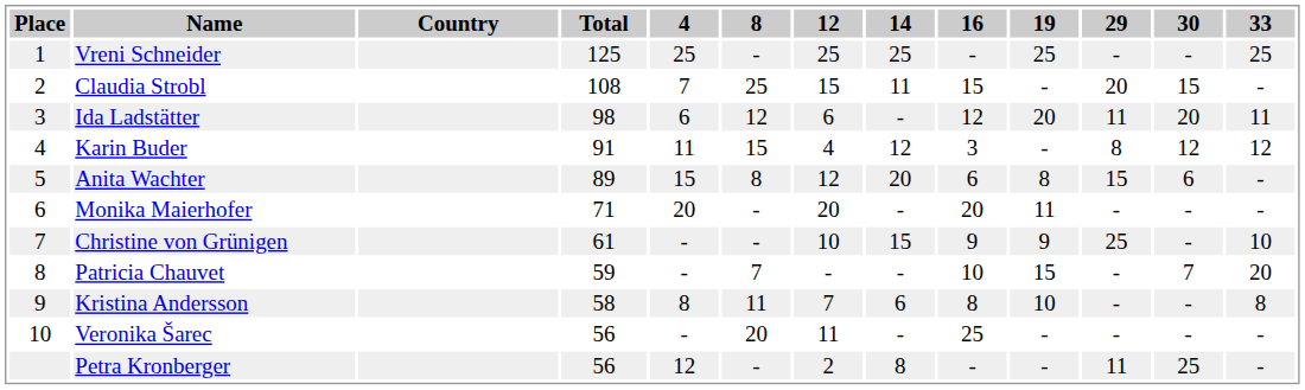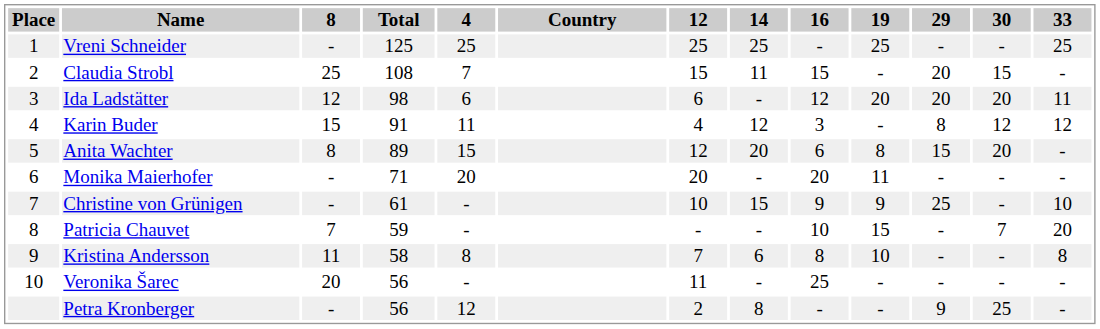 <table border="0" style="border: 1px solid #999; background-color:#FFFFFF; text-align:center; font-size:86%; line-height:15px;">
 <tr align="center" bgcolor="#CCCCCC">
 <th width=35>Place</th>
 <th width=170>Name</th>
-<th width=120>Country</th>
+<th width=40>8</th>
 <th width=50>Total</th>
 <th width=40>4</th>
-<th width=40>8</th>
+<th width=120>Country</th>
 <th width=40>12</th>
 <th width=40>14</th>
 <th width=40>16</th>
 <th width=40>19</th>
 <th width=40>29</th>
 <th width=40>30</th>
 <th width=40>33</th>
 </tr>
 <tr bgcolor="#EFEFEF">
 <td>1</td>
 <td align="left"><a href='#'>Vreni Schneider</a></td>
-<td align="left"></td>
+<td>-</td>
 <td>125</td>
 <td>25</td>
-<td>-</td>
+<td align="left"></td>
 <td>25</td>
 <td>25</td>
 <td>-</td>
 <td>25</td>
 <td>-</td>
 <td>-</td>
 <td>25</td>
 </tr>
 <tr>
 <td>2</td>
 <td align="left"><a href='#'>Claudia Strobl</a></td>
-<td align="left"></td>
+<td>25</td>
 <td>108</td>
 <td>7</td>
-<td>25</td>
+<td align="left"></td>
 <td>15</td>
 <td>11</td>
 <td>15</td>
 <td>-</td>
 <td>20</td>
 <td>15</td>
 <td>-</td>
 </tr>
 <tr bgcolor="#EFEFEF">
 <td>3</td>
 <td align="left"><a href='#'>Ida Ladstätter</a></td>
-<td align="left"></td>
+<td>12</td>
 <td>98</td>
 <td>6</td>
-<td>12</td>
+<td align="left"></td>
 <td>6</td>
 <td>-</td>
 <td>12</td>
 <td>20</td>
-<td>11</td>
+<td>20</td>
 <td>20</td>
 <td>11</td>
 </tr>
 <tr>
 <td>4</td>
 <td align="left"><a href='#'>Karin Buder</a></td>
-<td align="left"></td>
+<td>15</td>
 <td>91</td>
 <td>11</td>
-<td>15</td>
+<td align="left"></td>
 <td>4</td>
 <td>12</td>
 <td>3</td>
 <td>-</td>
 <td>8</td>
 <td>12</td>
 <td>12</td>
 </tr>
 <tr bgcolor="#EFEFEF">
 <td>5</td>
 <td align="left"><a href='#'>Anita Wachter</a></td>
-<td align="left"></td>
+<td>8</td>
 <td>89</td>
 <td>15</td>
-<td>8</td>
+<td align="left"></td>
 <td>12</td>
 <td>20</td>
 <td>6</td>
 <td>8</td>
 <td>15</td>
-<td>6</td>
+<td>20</td>
 <td>-</td>
 </tr>
 <tr>
 <td>6</td>
 <td align="left"><a href='#'>Monika Maierhofer</a></td>
-<td align="left"></td>
+<td>-</td>
 <td>71</td>
 <td>20</td>
-<td>-</td>
+<td align="left"></td>
 <td>20</td>
 <td>-</td>
 <td>20</td>
 <td>11</td>
 <td>-</td>
 <td>-</td>
 <td>-</td>
 </tr>
 <tr bgcolor="#EFEFEF">
 <td>7</td>
 <td align="left"><a href='#'>Christine von Grünigen</a></td>
-<td align="left"></td>
+<td>-</td>
 <td>61</td>
 <td>-</td>
-<td>-</td>
+<td align="left"></td>
 <td>10</td>
 <td>15</td>
 <td>9</td>
 <td>9</td>
 <td>25</td>
 <td>-</td>
 <td>10</td>
 </tr>
 <tr>
 <td>8</td>
 <td align="left"><a href='#'>Patricia Chauvet</a></td>
-<td align="left"></td>
+<td>7</td>
 <td>59</td>
 <td>-</td>
-<td>7</td>
+<td align="left"></td>
 <td>-</td>
 <td>-</td>
 <td>10</td>
 <td>15</td>
 <td>-</td>
 <td>7</td>
 <td>20</td>
 </tr>
 <tr bgcolor="#EFEFEF">
 <td>9</td>
 <td align="left"><a href='#'>Kristina Andersson</a></td>
-<td align="left"></td>
+<td>11</td>
 <td>58</td>
 <td>8</td>
-<td>11</td>
+<td align="left"></td>
 <td>7</td>
 <td>6</td>
 <td>8</td>
 <td>10</td>
 <td>-</td>
 <td>-</td>
 <td>8</td>
 </tr>
 <tr>
 <td>10</td>
 <td align="left"><a href='#'>Veronika Šarec</a></td>
-<td align="left"></td>
+<td>20</td>
 <td>56</td>
 <td>-</td>
-<td>20</td>
+<td align="left"></td>
 <td>11</td>
 <td>-</td>
 <td>25</td>
 <td>-</td>
 <td>-</td>
 <td>-</td>
 <td>-</td>
 </tr>
 <tr bgcolor="#EFEFEF">
 <td></td>
 <td align="left"><a href='#'>Petra Kronberger</a></td>
-<td align="left"></td>
+<td>-</td>
 <td>56</td>
 <td>12</td>
-<td>-</td>
+<td align="left"></td>
 <td>2</td>
 <td>8</td>
 <td>-</td>
 <td>-</td>
-<td>11</td>
+<td>9</td>
 <td>25</td>
 <td>-</td>
 </tr>
 </table>
